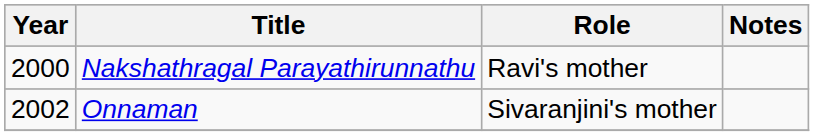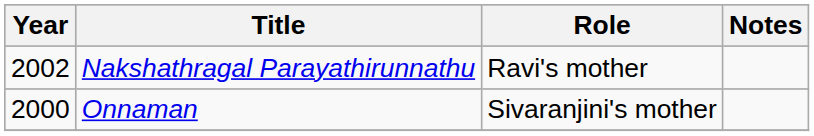 <table class="wikitable sortable">
 <tr>
 <th>Year</th>
 <th>Title</th>
 <th>Role</th>
 <th class="unsortable">Notes</th>
 </tr>
 <tr>
-<td>2000</td>
+<td>2002</td>
 <td><em><a href='#'>Nakshathragal Parayathirunnathu</a></em></td>
 <td>Ravi's mother</td>
 <td></td>
 </tr>
 <tr>
-<td>2002</td>
+<td>2000</td>
 <td><em><a href='#'>Onnaman</a></em></td>
 <td>Sivaranjini's mother</td>
 <td></td>
 </tr>
 <tr>
 </tr>
 </table>
